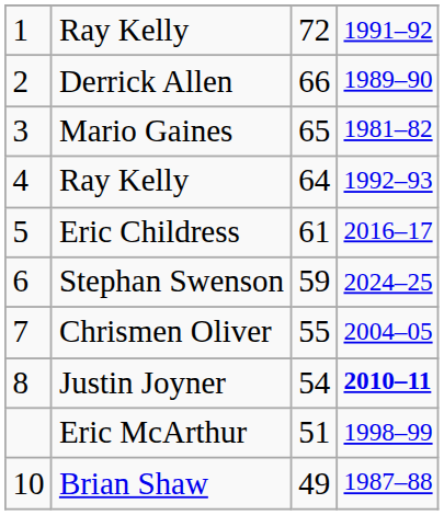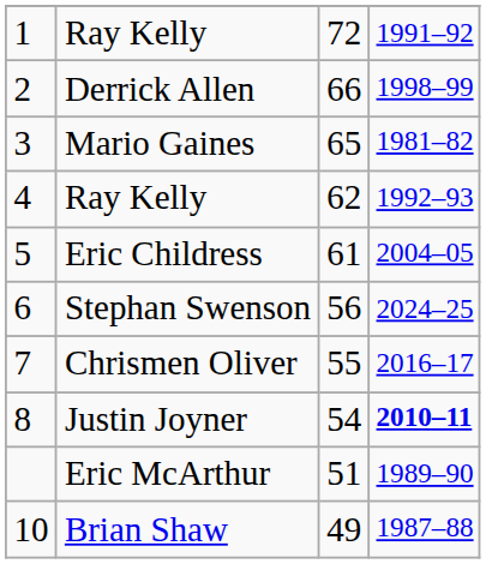 <table class="wikitable">
 <tr>
 </tr>
 <tr>
 <td>1</td>
 <td>Ray Kelly</td>
 <td>72</td>
 <td style="font-size:80%;"><a href='#'>1991–92</a></td>
 </tr>
 <tr>
 <td>2</td>
 <td>Derrick Allen</td>
 <td>66</td>
-<td style="font-size:80%;"><a href='#'>1989–90</a></td>
+<td style="font-size:80%;"><a href='#'>1998–99</a></td>
 </tr>
 <tr>
 <td>3</td>
 <td>Mario Gaines</td>
 <td>65</td>
 <td style="font-size:80%;"><a href='#'>1981–82</a></td>
 </tr>
 <tr>
 <td>4</td>
 <td>Ray Kelly</td>
-<td>64</td>
+<td>62</td>
 <td style="font-size:80%;"><a href='#'>1992–93</a></td>
 </tr>
 <tr>
 <td>5</td>
 <td>Eric Childress</td>
 <td>61</td>
-<td style="font-size:80%;"><a href='#'>2016–17</a></td>
+<td style="font-size:80%;"><a href='#'>2004–05</a></td>
 </tr>
 <tr>
 <td>6</td>
 <td>Stephan Swenson</td>
-<td>59</td>
+<td>56</td>
 <td style="font-size:80%;"><a href='#'>2024–25</a></td>
 </tr>
 <tr>
 <td>7</td>
 <td>Chrismen Oliver</td>
 <td>55</td>
-<td style="font-size:80%;"><a href='#'>2004–05</a></td>
+<td style="font-size:80%;"><a href='#'>2016–17</a></td>
 </tr>
 <tr>
 <td>8</td>
 <td>Justin Joyner</td>
 <td>54</td>
 <td style="font-size:80%;"><strong><a href='#'>2010–11</a></strong></td>
 </tr>
 <tr>
 <td></td>
 <td>Eric McArthur</td>
 <td>51</td>
-<td style="font-size:80%;"><a href='#'>1998–99</a></td>
+<td style="font-size:80%;"><a href='#'>1989–90</a></td>
 </tr>
 <tr>
 <td>10</td>
 <td><a href='#'>Brian Shaw</a></td>
 <td>49</td>
 <td style="font-size:80%;"><a href='#'>1987–88</a></td>
 </tr>
 </table>
